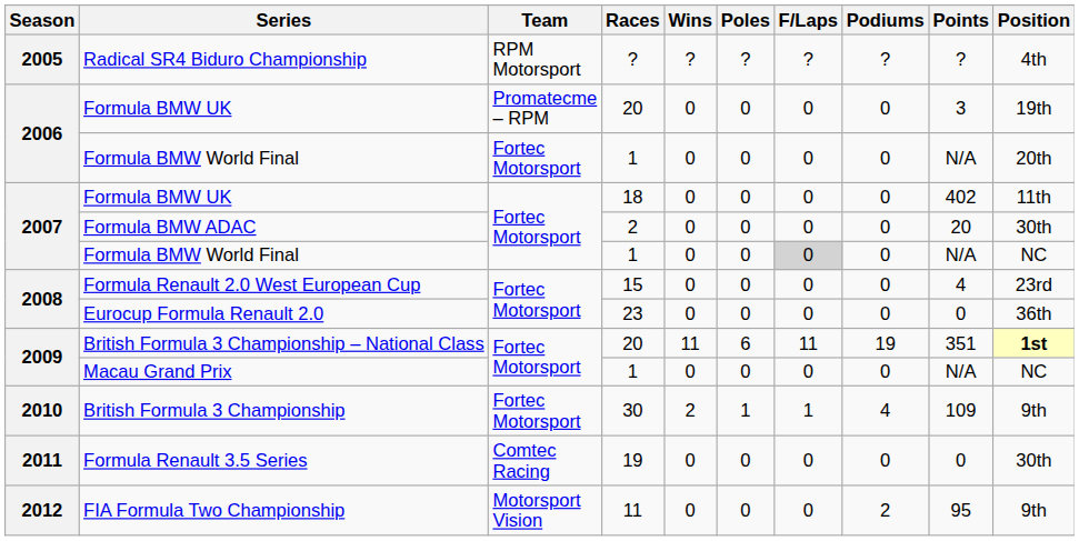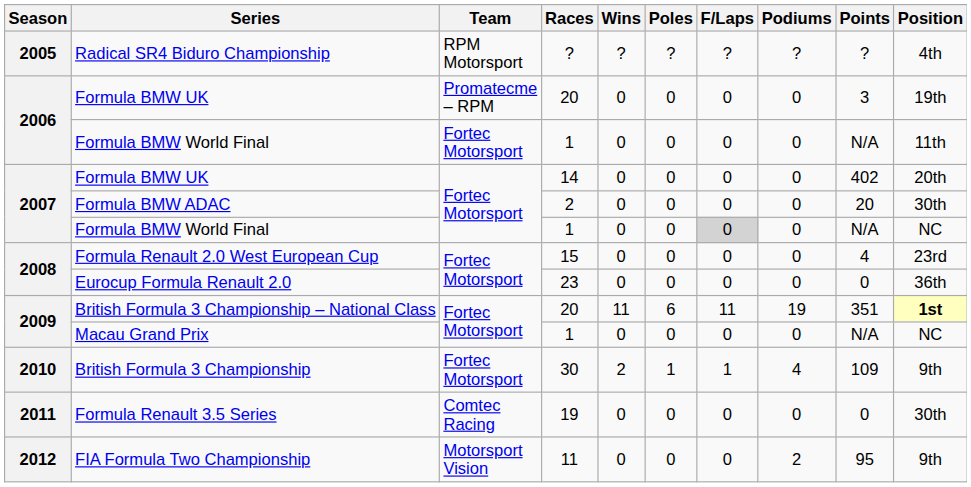 <table class="wikitable" style="font-size: 90%; text-align:center">
 <tr>
 <th>Season</th>
 <th>Series</th>
 <th>Team</th>
 <th>Races</th>
 <th>Wins</th>
 <th>Poles</th>
 <th>F/Laps</th>
 <th>Podiums</th>
 <th>Points</th>
 <th>Position</th>
 </tr>
 <tr>
 <th>2005</th>
 <td align=left><a href='#'>Radical SR4 Biduro Championship</a></td>
 <td align=left>RPM Motorsport</td>
 <td>?</td>
 <td>?</td>
 <td>?</td>
 <td>?</td>
 <td>?</td>
 <td>?</td>
 <td>4th</td>
 </tr>
 <tr>
 <th rowspan=2>2006</th>
 <td align=left><a href='#'>Formula BMW UK</a></td>
 <td align=left><a href='#'>Promatecme</a> – RPM</td>
 <td>20</td>
 <td>0</td>
 <td>0</td>
 <td>0</td>
 <td>0</td>
 <td>3</td>
 <td>19th</td>
 </tr>
 <tr>
 <td align=left><a href='#'>Formula BMW</a> World Final</td>
 <td align=left><a href='#'>Fortec Motorsport</a></td>
 <td>1</td>
 <td>0</td>
 <td>0</td>
 <td>0</td>
 <td>0</td>
 <td>N/A</td>
-<td>20th</td>
+<td>11th</td>
 </tr>
 <tr>
 <th rowspan=3>2007</th>
 <td align=left><a href='#'>Formula BMW UK</a></td>
 <td rowspan=3 align=left><a href='#'>Fortec Motorsport</a></td>
-<td>18</td>
+<td>14</td>
 <td>0</td>
 <td>0</td>
 <td>0</td>
 <td>0</td>
 <td>402</td>
-<td>11th</td>
+<td>20th</td>
 </tr>
 <tr>
 <td align=left><a href='#'>Formula BMW ADAC</a></td>
 <td>2</td>
 <td>0</td>
 <td>0</td>
 <td>0</td>
 <td>0</td>
 <td>20</td>
 <td>30th</td>
 </tr>
 <tr>
 <td align=left><a href='#'>Formula BMW</a> World Final</td>
 <td>1</td>
 <td>0</td>
 <td>0</td>
 <td style="background: lightgrey;">0</td>
 <td>0</td>
 <td>N/A</td>
 <td>NC</td>
 </tr>
 <tr>
 <th rowspan=2>2008</th>
 <td align=left><a href='#'>Formula Renault 2.0 West European Cup</a></td>
 <td align=left rowspan=2><a href='#'>Fortec Motorsport</a></td>
 <td>15</td>
 <td>0</td>
 <td>0</td>
 <td>0</td>
 <td>0</td>
 <td>4</td>
 <td>23rd</td>
 </tr>
 <tr>
 <td align=left><a href='#'>Eurocup Formula Renault 2.0</a></td>
 <td>23</td>
 <td>0</td>
 <td>0</td>
 <td>0</td>
 <td>0</td>
 <td>0</td>
 <td>36th</td>
 </tr>
 <tr>
 <th rowspan=2>2009</th>
 <td align=left nowrap><a href='#'>British Formula 3 Championship – National Class</a></td>
 <td align=left rowspan=2><a href='#'>Fortec Motorsport</a></td>
 <td>20</td>
 <td>11</td>
 <td>6</td>
 <td>11</td>
 <td>19</td>
 <td>351</td>
 <td align="center" style="background:#FFFFBF;"><strong>1st</strong></td>
 </tr>
 <tr>
 <td align=left><a href='#'>Macau Grand Prix</a></td>
 <td>1</td>
 <td>0</td>
 <td>0</td>
 <td>0</td>
 <td>0</td>
 <td>N/A</td>
 <td>NC</td>
 </tr>
 <tr>
 <th>2010</th>
 <td align=left><a href='#'>British Formula 3 Championship</a></td>
 <td align=left><a href='#'>Fortec Motorsport</a></td>
 <td>30</td>
 <td>2</td>
 <td>1</td>
 <td>1</td>
 <td>4</td>
 <td>109</td>
 <td>9th</td>
 </tr>
 <tr>
 <th>2011</th>
 <td align=left><a href='#'>Formula Renault 3.5 Series</a></td>
 <td align=left><a href='#'>Comtec Racing</a></td>
 <td>19</td>
 <td>0</td>
 <td>0</td>
 <td>0</td>
 <td>0</td>
 <td>0</td>
 <td>30th</td>
 </tr>
 <tr>
 <th>2012</th>
 <td align=left><a href='#'>FIA Formula Two Championship</a></td>
 <td align=left><a href='#'>Motorsport Vision</a></td>
 <td>11</td>
 <td>0</td>
 <td>0</td>
 <td>0</td>
 <td>2</td>
 <td>95</td>
 <td>9th</td>
 </tr>
 </table>
